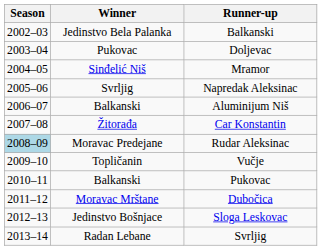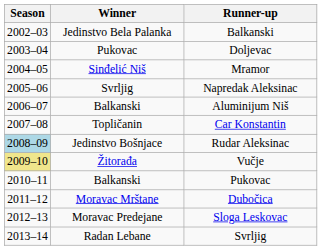 <table class="wikitable sortable" style="text-align:center">
 <tr>
 <th>Season</th>
 <th width=175>Winner</th>
 <th width=175>Runner-up</th>
 </tr>
 <tr>
 <td>2002–03</td>
 <td>Jedinstvo Bela Palanka</td>
 <td>Balkanski</td>
 </tr>
 <tr>
 <td>2003–04</td>
 <td>Pukovac</td>
 <td>Doljevac</td>
 </tr>
 <tr>
 <td>2004–05</td>
 <td><a href='#'>Sinđelić Niš</a></td>
 <td>Mramor</td>
 </tr>
 <tr>
 <td>2005–06</td>
 <td>Svrljig</td>
 <td>Napredak Aleksinac</td>
 </tr>
 <tr>
 <td>2006–07</td>
 <td>Balkanski</td>
 <td>Aluminijum Niš</td>
 </tr>
 <tr>
 <td>2007–08</td>
-<td><a href='#'>Žitorađa</a></td>
+<td>Topličanin</td>
 <td><a href='#'>Car Konstantin</a></td>
 </tr>
 <tr>
 <td style="background: lightblue;">2008–09</td>
-<td>Moravac Predejane</td>
+<td>Jedinstvo Bošnjace</td>
 <td>Rudar Aleksinac</td>
 </tr>
 <tr>
-<td>2009–10</td>
-<td>Topličanin</td>
+<td style="background: khaki;">2009–10</td>
+<td><a href='#'>Žitorađa</a></td>
 <td>Vučje</td>
 </tr>
 <tr>
 <td>2010–11</td>
 <td>Balkanski</td>
 <td>Pukovac</td>
 </tr>
 <tr>
 <td>2011–12</td>
 <td><a href='#'>Moravac Mrštane</a></td>
 <td><a href='#'>Dubočica</a></td>
 </tr>
 <tr>
 <td>2012–13</td>
-<td>Jedinstvo Bošnjace</td>
+<td>Moravac Predejane</td>
 <td><a href='#'>Sloga Leskovac</a></td>
 </tr>
 <tr>
 <td>2013–14</td>
 <td>Radan Lebane</td>
 <td>Svrljig</td>
 </tr>
 </table>
